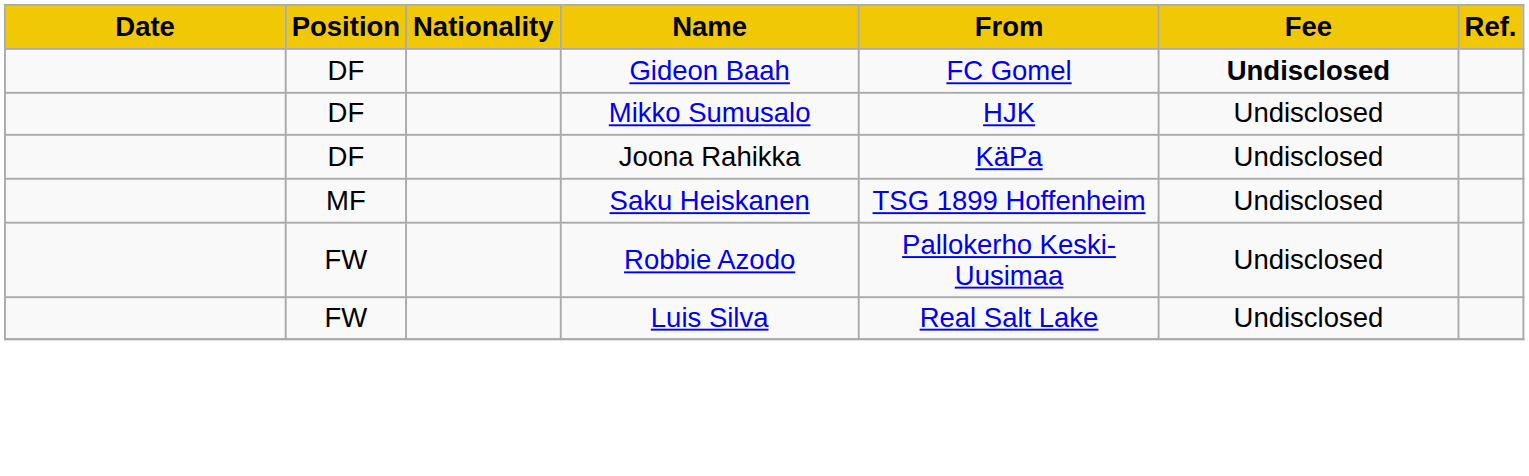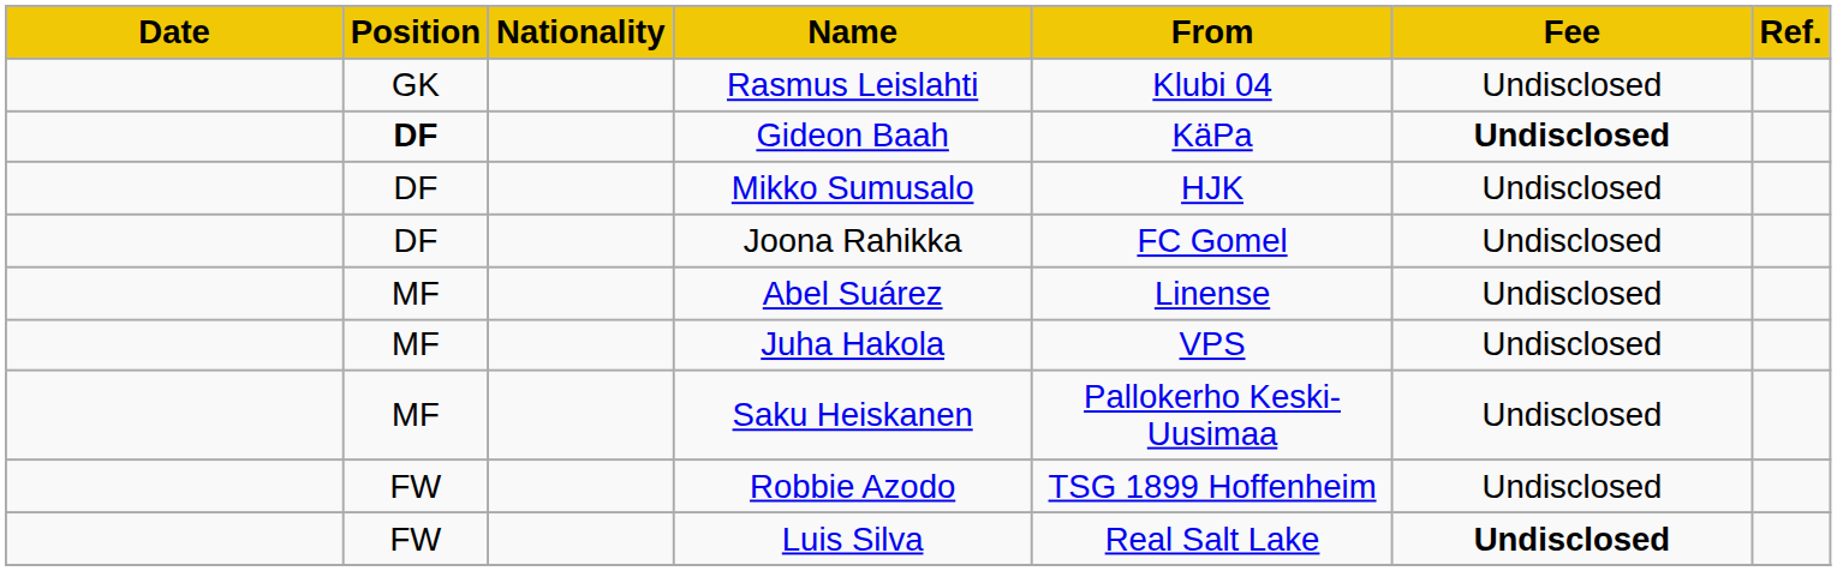 <table class="wikitable"  style="text-align:center; font-size:90%; ">
 <tr>
 <th style="background:#f1c806; color:black; width:140px;">Date</th>
 <th style="background:#f1c806; color:black; width:50px;">Position</th>
 <th style="background:#f1c806; color:black; width:50px;">Nationality</th>
 <th style="background:#f1c806; color:black; width:150px;">Name</th>
 <th style="background:#f1c806; color:black; width:150px;">From</th>
 <th style="background:#f1c806; color:black; width:150px;">Fee</th>
 <th style="background:#f1c806; color:black; width:20px;">Ref.</th>
 </tr>
 <tr>
 <td></td>
-<td>DF</td>
+<td>GK</td>
+<td></td>
+<td><a href='#'>Rasmus Leislahti</a></td>
+<td><a href='#'>Klubi 04</a></td>
+<td>Undisclosed</td>
+<td></td>
+</tr>
+<tr>
+<td></td>
+<td><strong>DF</strong></td>
 <td></td>
 <td><a href='#'>Gideon Baah</a></td>
-<td><a href='#'>FC Gomel</a></td>
+<td><a href='#'>KäPa</a></td>
 <td><strong>Undisclosed</strong></td>
 <td></td>
 </tr>
 <tr>
 <td></td>
 <td>DF</td>
 <td></td>
 <td><a href='#'>Mikko Sumusalo</a></td>
 <td><a href='#'>HJK</a></td>
 <td>Undisclosed</td>
 <td></td>
 </tr>
 <tr>
 <td></td>
 <td>DF</td>
 <td></td>
 <td>Joona Rahikka</td>
-<td><a href='#'>KäPa</a></td>
+<td><a href='#'>FC Gomel</a></td>
+<td>Undisclosed</td>
+<td></td>
+</tr>
+<tr>
+<td></td>
+<td>MF</td>
+<td></td>
+<td><a href='#'>Abel Suárez</a></td>
+<td><a href='#'>Linense</a></td>
+<td>Undisclosed</td>
+<td></td>
+</tr>
+<tr>
+<td></td>
+<td>MF</td>
+<td></td>
+<td><a href='#'>Juha Hakola</a></td>
+<td><a href='#'>VPS</a></td>
 <td>Undisclosed</td>
 <td></td>
 </tr>
 <tr>
 <td></td>
 <td>MF</td>
 <td></td>
 <td><a href='#'>Saku Heiskanen</a></td>
-<td><a href='#'>TSG 1899 Hoffenheim</a></td>
+<td><a href='#'>Pallokerho Keski-Uusimaa</a></td>
 <td>Undisclosed</td>
 <td></td>
 </tr>
 <tr>
 <td></td>
 <td>FW</td>
 <td></td>
 <td><a href='#'>Robbie Azodo</a></td>
-<td><a href='#'>Pallokerho Keski-Uusimaa</a></td>
+<td><a href='#'>TSG 1899 Hoffenheim</a></td>
 <td>Undisclosed</td>
 <td></td>
 </tr>
 <tr>
 <td></td>
 <td>FW</td>
 <td></td>
 <td><a href='#'>Luis Silva</a></td>
 <td><a href='#'>Real Salt Lake</a></td>
-<td>Undisclosed</td>
+<td><strong>Undisclosed</strong></td>
 <td></td>
 </tr>
 <tr>
 </tr>
 </table>
